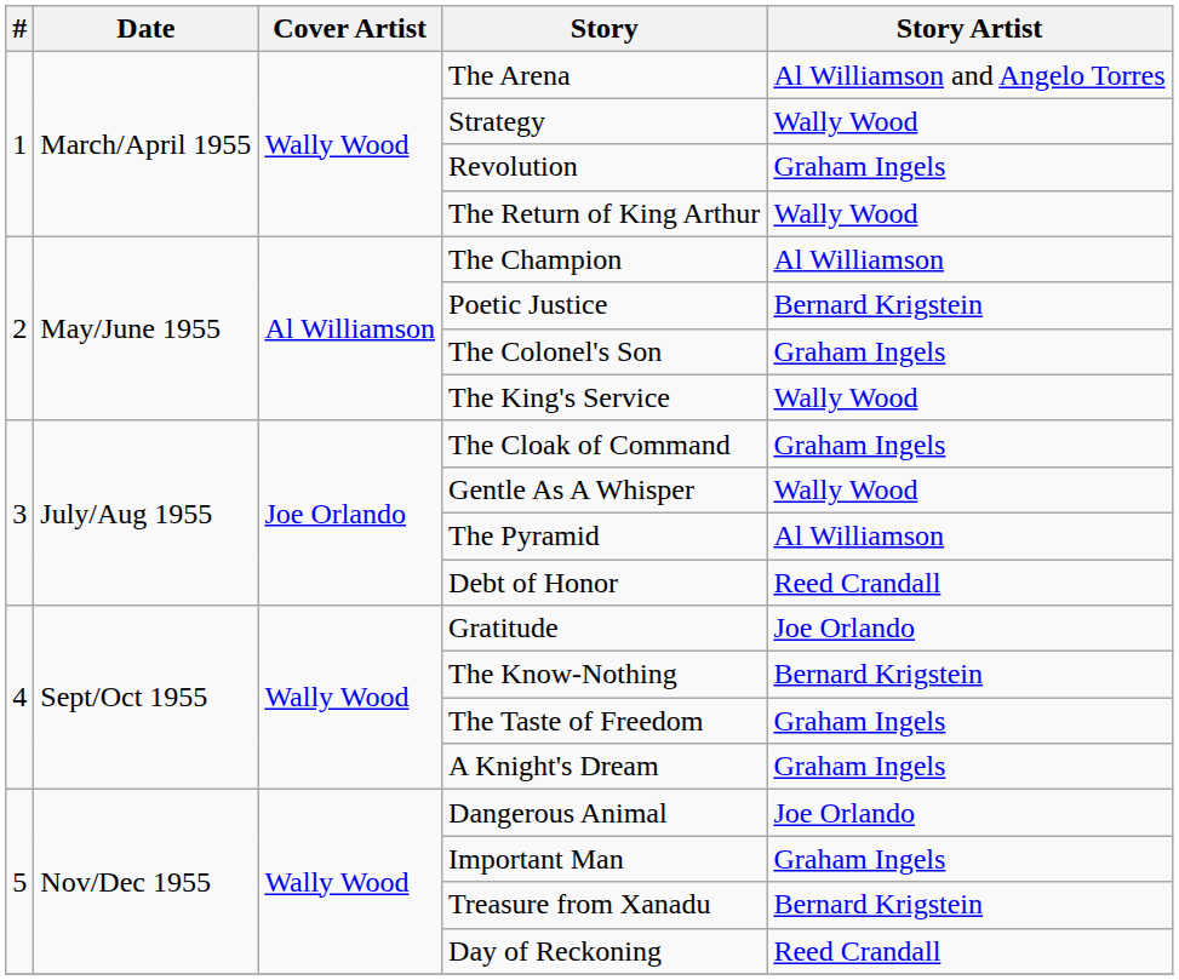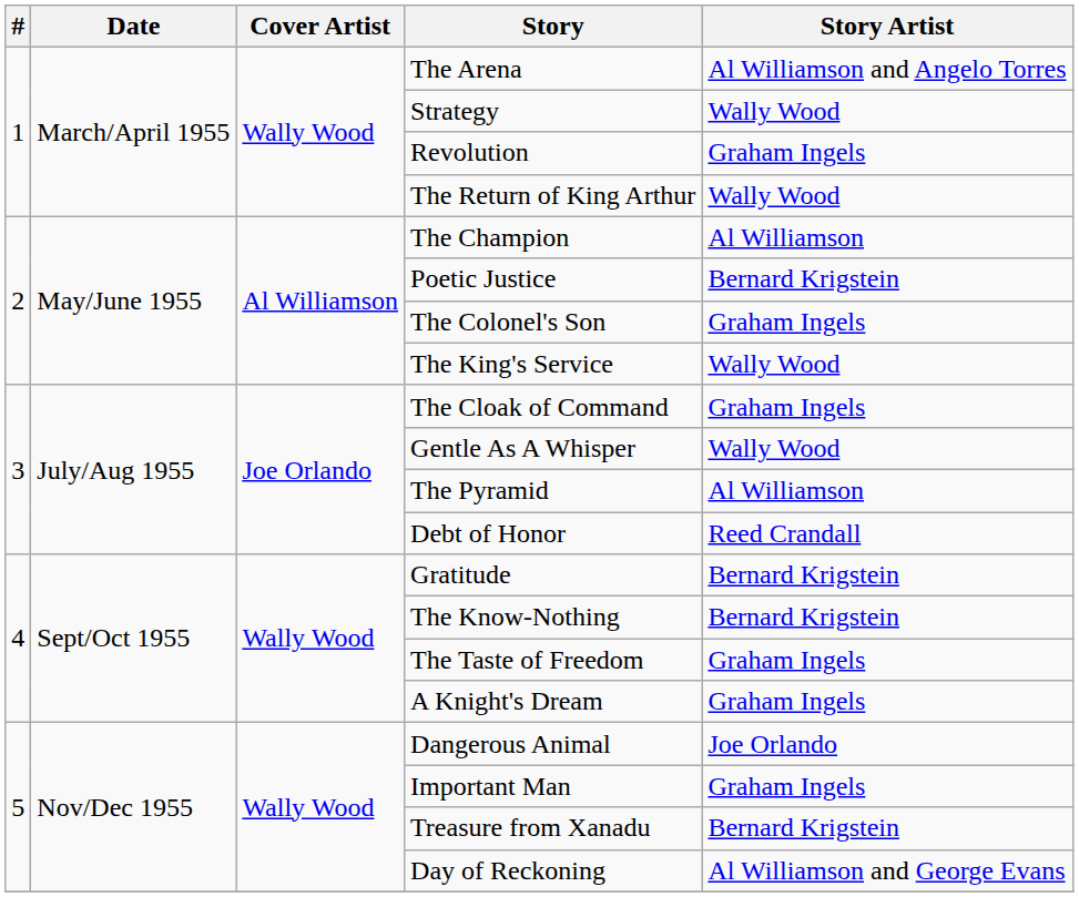 <table class="wikitable">
 <tr>
 <th>#</th>
 <th>Date</th>
 <th>Cover Artist</th>
 <th>Story</th>
 <th>Story Artist</th>
 </tr>
 <tr>
 <td rowspan="4">1</td>
 <td rowspan="4">March/April 1955</td>
 <td rowspan="4"><a href='#'>Wally Wood</a></td>
 <td>The Arena</td>
 <td><a href='#'>Al Williamson</a> and <a href='#'>Angelo Torres</a></td>
 </tr>
 <tr>
 <td>Strategy</td>
 <td><a href='#'>Wally Wood</a></td>
 </tr>
 <tr>
 <td>Revolution</td>
 <td><a href='#'>Graham Ingels</a></td>
 </tr>
 <tr>
 <td>The Return of King Arthur</td>
 <td><a href='#'>Wally Wood</a></td>
 </tr>
 <tr>
 <td rowspan="4">2</td>
 <td rowspan="4">May/June 1955</td>
 <td rowspan="4"><a href='#'>Al Williamson</a></td>
 <td>The Champion</td>
 <td><a href='#'>Al Williamson</a></td>
 </tr>
 <tr>
 <td>Poetic Justice</td>
 <td><a href='#'>Bernard Krigstein</a></td>
 </tr>
 <tr>
 <td>The Colonel's Son</td>
 <td><a href='#'>Graham Ingels</a></td>
 </tr>
 <tr>
 <td>The King's Service</td>
 <td><a href='#'>Wally Wood</a></td>
 </tr>
 <tr>
 <td rowspan="4">3</td>
 <td rowspan="4">July/Aug 1955</td>
 <td rowspan="4"><a href='#'>Joe Orlando</a></td>
 <td>The Cloak of Command</td>
 <td><a href='#'>Graham Ingels</a></td>
 </tr>
 <tr>
 <td>Gentle As A Whisper</td>
 <td><a href='#'>Wally Wood</a></td>
 </tr>
 <tr>
 <td>The Pyramid</td>
 <td><a href='#'>Al Williamson</a></td>
 </tr>
 <tr>
 <td>Debt of Honor</td>
 <td><a href='#'>Reed Crandall</a></td>
 </tr>
 <tr>
 <td rowspan="4">4</td>
 <td rowspan="4">Sept/Oct 1955</td>
 <td rowspan="4"><a href='#'>Wally Wood</a></td>
 <td>Gratitude</td>
-<td><a href='#'>Joe Orlando</a></td>
+<td><a href='#'>Bernard Krigstein</a></td>
 </tr>
 <tr>
 <td>The Know-Nothing</td>
 <td><a href='#'>Bernard Krigstein</a></td>
 </tr>
 <tr>
 <td>The Taste of Freedom</td>
 <td><a href='#'>Graham Ingels</a></td>
 </tr>
 <tr>
 <td>A Knight's Dream</td>
 <td><a href='#'>Graham Ingels</a></td>
 </tr>
 <tr>
 <td rowspan="4">5</td>
 <td rowspan="4">Nov/Dec 1955</td>
 <td rowspan="4"><a href='#'>Wally Wood</a></td>
 <td>Dangerous Animal</td>
 <td><a href='#'>Joe Orlando</a></td>
 </tr>
 <tr>
 <td>Important Man</td>
 <td><a href='#'>Graham Ingels</a></td>
 </tr>
 <tr>
 <td>Treasure from Xanadu</td>
 <td><a href='#'>Bernard Krigstein</a></td>
 </tr>
 <tr>
 <td>Day of Reckoning</td>
-<td><a href='#'>Reed Crandall</a></td>
+<td><a href='#'>Al Williamson</a> and <a href='#'>George Evans</a></td>
 </tr>
 <tr>
 </tr>
 </table>
